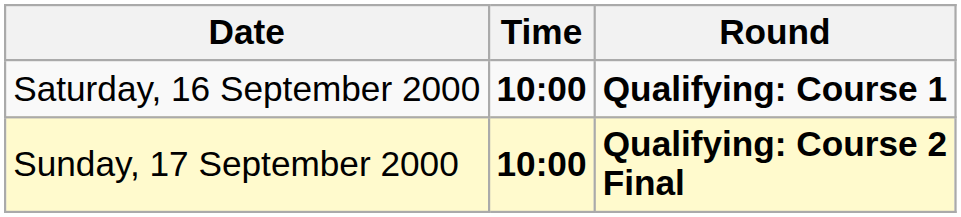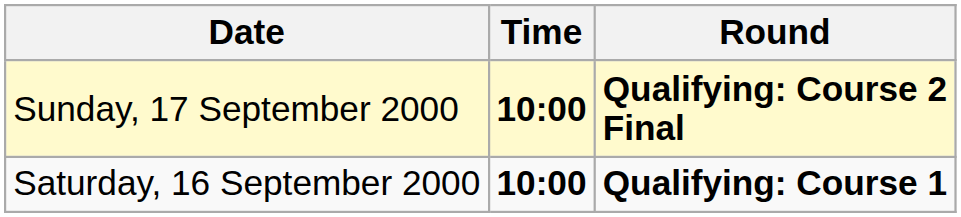 <table class="wikitable">
 <tr>
 <th>Date</th>
 <th>Time</th>
 <th>Round</th>
 </tr>
+<tr style=background:lemonchiffon>
+<td>Sunday, 17 September 2000</td>
+<td><strong>10:00</strong></td>
+<td><strong>Qualifying: Course 2</strong><br><strong>Final</strong></td>
+</tr>
 <tr>
 <td>Saturday, 16 September 2000</td>
 <td><strong>10:00</strong></td>
 <td><strong>Qualifying: Course 1</strong></td>
 </tr>
-<tr style=background:lemonchiffon>
-<td>Sunday, 17 September 2000</td>
-<td><strong>10:00</strong></td>
-<td><strong>Qualifying: Course 2</strong><br><strong>Final</strong></td>
-</tr>
 </table>
